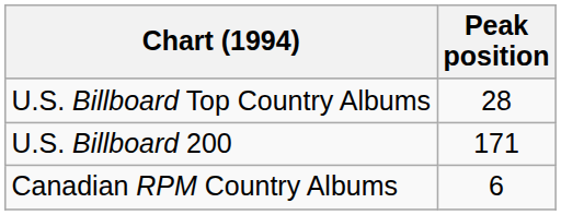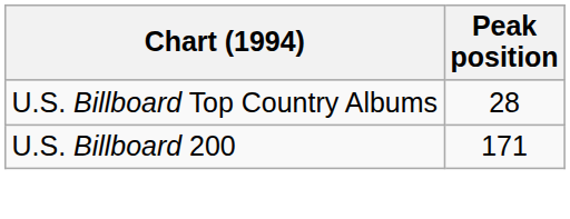 <table class="wikitable">
 <tr>
 <th>Chart (1994)</th>
 <th>Peak<br>position</th>
 </tr>
 <tr>
 <td>U.S. <em>Billboard</em> Top Country Albums</td>
 <td align="center">28</td>
 </tr>
 <tr>
 <td>U.S. <em>Billboard</em> 200</td>
 <td align="center">171</td>
 </tr>
-<tr>
-<td>Canadian <em>RPM</em> Country Albums</td>
-<td align="center">6</td>
-</tr>
 </table>
